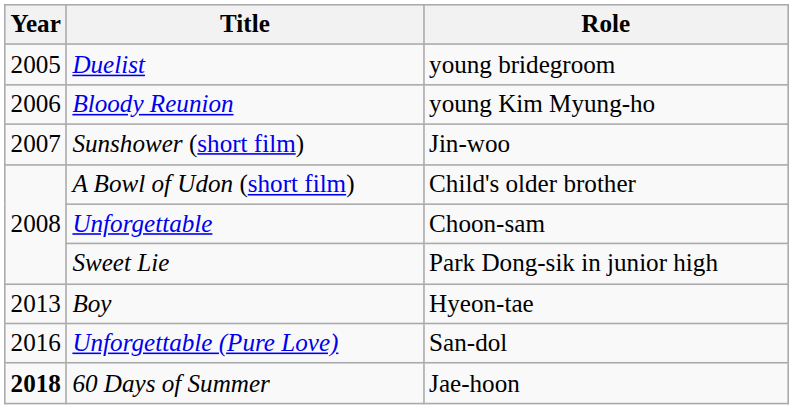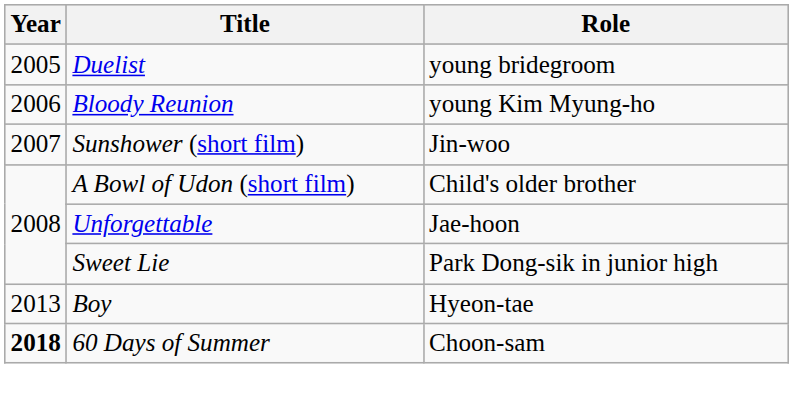 <table class="wikitable" style="width:500px">
 <tr>
 <th width=10>Year</th>
 <th>Title</th>
 <th>Role</th>
 </tr>
 <tr>
 <td>2005</td>
 <td><em><a href='#'>Duelist</a></em></td>
 <td>young bridegroom</td>
 </tr>
 <tr>
 <td>2006</td>
 <td><em><a href='#'>Bloody Reunion</a></em></td>
 <td>young Kim Myung-ho</td>
 </tr>
 <tr>
 <td>2007</td>
 <td><em>Sunshower</em> (<a href='#'>short film</a>)</td>
 <td>Jin-woo</td>
 </tr>
 <tr>
 <td rowspan=3>2008</td>
 <td><em>A Bowl of Udon</em> (<a href='#'>short film</a>)</td>
 <td>Child's older brother</td>
 </tr>
 <tr>
 <td><em><a href='#'>Unforgettable</a></em></td>
-<td>Choon-sam</td>
+<td>Jae-hoon</td>
 </tr>
 <tr>
 <td><em>Sweet Lie</em> </td>
 <td>Park Dong-sik in junior high</td>
 </tr>
 <tr>
 <td>2013</td>
 <td><em>Boy</em> </td>
 <td>Hyeon-tae</td>
 </tr>
 <tr>
-<td>2016</td>
-<td><em><a href='#'>Unforgettable (Pure Love)</a></em> </td>
-<td>San-dol</td>
-</tr>
-<tr>
 <td><strong>2018</strong></td>
 <td><em>60 Days of Summer</em></td>
-<td>Jae-hoon</td>
+<td>Choon-sam</td>
 </tr>
 </table>
